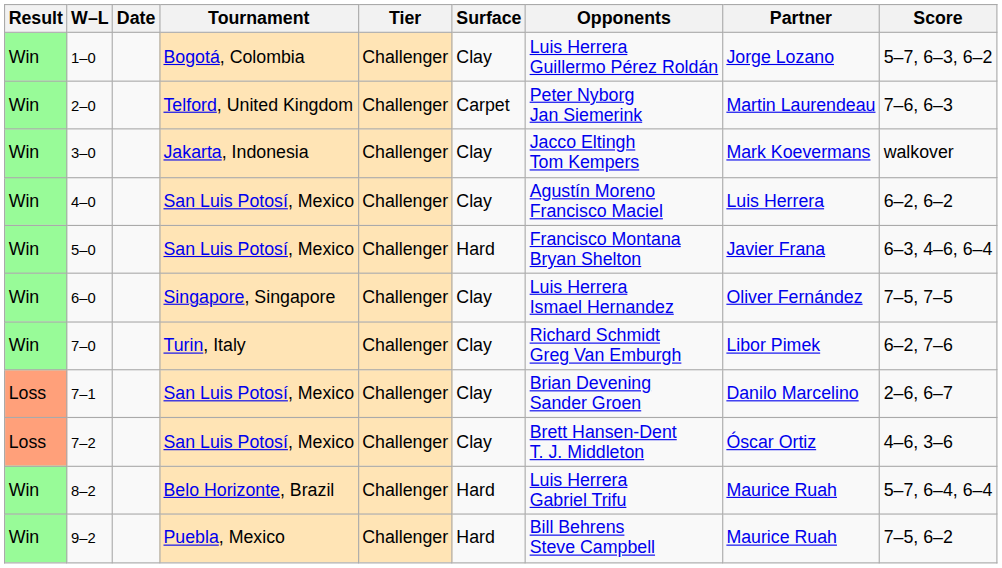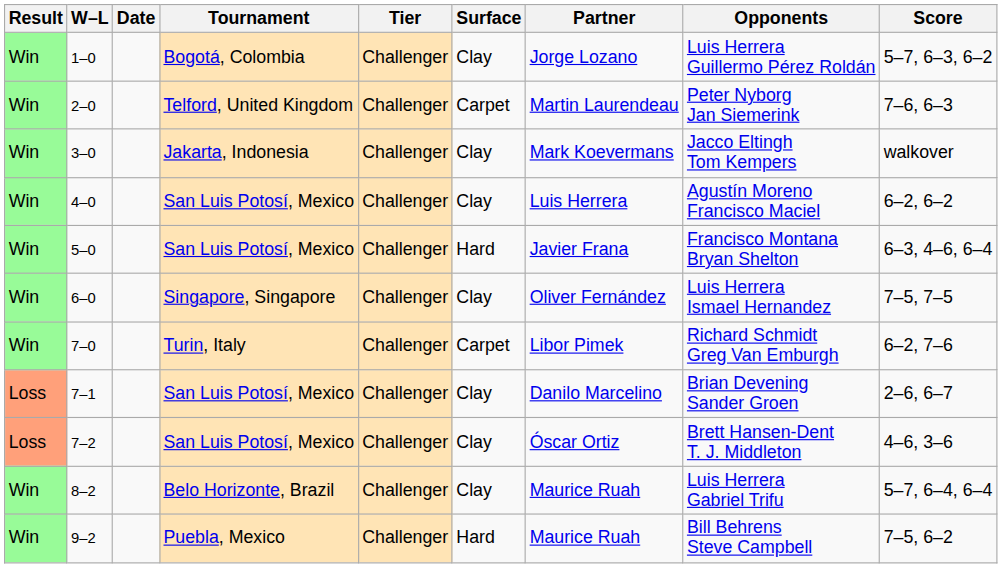 <table class="sortable wikitable">
 <tr>
 <th>Result</th>
 <th class="unsortable">W–L</th>
 <th>Date</th>
 <th>Tournament</th>
 <th>Tier</th>
 <th>Surface</th>
+<th>Partner</th>
 <th>Opponents</th>
-<th>Partner</th>
 <th class="unsortable">Score</th>
 </tr>
 <tr>
 <td style="background:#98fb98;">Win</td>
 <td><small>1–0</small></td>
 <td></td>
 <td style="background:moccasin;"><a href='#'>Bogotá</a>, Colombia</td>
 <td style="background:moccasin;">Challenger</td>
 <td>Clay</td>
+<td> <a href='#'>Jorge Lozano</a></td>
 <td> <a href='#'>Luis Herrera</a> <br>  <a href='#'>Guillermo Pérez Roldán</a></td>
-<td> <a href='#'>Jorge Lozano</a></td>
 <td>5–7, 6–3, 6–2</td>
 </tr>
 <tr>
 <td style="background:#98fb98;">Win</td>
 <td><small>2–0</small></td>
 <td></td>
 <td style="background:moccasin;"><a href='#'>Telford</a>, United Kingdom</td>
 <td style="background:moccasin;">Challenger</td>
 <td>Carpet</td>
+<td> <a href='#'>Martin Laurendeau</a></td>
 <td> <a href='#'>Peter Nyborg</a> <br>  <a href='#'>Jan Siemerink</a></td>
-<td> <a href='#'>Martin Laurendeau</a></td>
 <td>7–6, 6–3</td>
 </tr>
 <tr>
 <td style="background:#98fb98;">Win</td>
 <td><small>3–0</small></td>
 <td></td>
 <td style="background:moccasin;"><a href='#'>Jakarta</a>, Indonesia</td>
 <td style="background:moccasin;">Challenger</td>
 <td>Clay</td>
+<td> <a href='#'>Mark Koevermans</a></td>
 <td> <a href='#'>Jacco Eltingh</a> <br>  <a href='#'>Tom Kempers</a></td>
-<td> <a href='#'>Mark Koevermans</a></td>
 <td>walkover</td>
 </tr>
 <tr>
 <td style="background:#98fb98;">Win</td>
 <td><small>4–0</small></td>
 <td></td>
 <td style="background:moccasin;"><a href='#'>San Luis Potosí</a>, Mexico</td>
 <td style="background:moccasin;">Challenger</td>
 <td>Clay</td>
+<td> <a href='#'>Luis Herrera</a></td>
 <td> <a href='#'>Agustín Moreno</a> <br>  <a href='#'>Francisco Maciel</a></td>
-<td> <a href='#'>Luis Herrera</a></td>
 <td>6–2, 6–2</td>
 </tr>
 <tr>
 <td style="background:#98fb98;">Win</td>
 <td><small>5–0</small></td>
 <td></td>
 <td style="background:moccasin;"><a href='#'>San Luis Potosí</a>, Mexico</td>
 <td style="background:moccasin;">Challenger</td>
 <td>Hard</td>
+<td> <a href='#'>Javier Frana</a></td>
 <td> <a href='#'>Francisco Montana</a> <br>  <a href='#'>Bryan Shelton</a></td>
-<td> <a href='#'>Javier Frana</a></td>
 <td>6–3, 4–6, 6–4</td>
 </tr>
 <tr>
 <td style="background:#98fb98;">Win</td>
 <td><small>6–0</small></td>
 <td></td>
 <td style="background:moccasin;"><a href='#'>Singapore</a>, Singapore</td>
 <td style="background:moccasin;">Challenger</td>
 <td>Clay</td>
+<td> <a href='#'>Oliver Fernández</a></td>
 <td> <a href='#'>Luis Herrera</a> <br>  <a href='#'>Ismael Hernandez</a></td>
-<td> <a href='#'>Oliver Fernández</a></td>
 <td>7–5, 7–5</td>
 </tr>
 <tr>
 <td style="background:#98fb98;">Win</td>
 <td><small>7–0</small></td>
 <td></td>
 <td style="background:moccasin;"><a href='#'>Turin</a>, Italy</td>
 <td style="background:moccasin;">Challenger</td>
-<td>Clay</td>
+<td>Carpet</td>
+<td> <a href='#'>Libor Pimek</a></td>
 <td> <a href='#'>Richard Schmidt</a> <br>  <a href='#'>Greg Van Emburgh</a></td>
-<td> <a href='#'>Libor Pimek</a></td>
 <td>6–2, 7–6</td>
 </tr>
 <tr>
 <td style="background:#ffa07a;">Loss</td>
 <td><small>7–1</small></td>
 <td></td>
 <td style="background:moccasin;"><a href='#'>San Luis Potosí</a>, Mexico</td>
 <td style="background:moccasin;">Challenger</td>
 <td>Clay</td>
+<td> <a href='#'>Danilo Marcelino</a></td>
 <td> <a href='#'>Brian Devening</a> <br>  <a href='#'>Sander Groen</a></td>
-<td> <a href='#'>Danilo Marcelino</a></td>
 <td>2–6, 6–7</td>
 </tr>
 <tr>
 <td style="background:#ffa07a;">Loss</td>
 <td><small>7–2</small></td>
 <td></td>
 <td style="background:moccasin;"><a href='#'>San Luis Potosí</a>, Mexico</td>
 <td style="background:moccasin;">Challenger</td>
 <td>Clay</td>
+<td> <a href='#'>Óscar Ortiz</a></td>
 <td> <a href='#'>Brett Hansen-Dent</a> <br>  <a href='#'>T. J. Middleton</a></td>
-<td> <a href='#'>Óscar Ortiz</a></td>
 <td>4–6, 3–6</td>
 </tr>
 <tr>
 <td style="background:#98fb98;">Win</td>
 <td><small>8–2</small></td>
 <td></td>
 <td style="background:moccasin;"><a href='#'>Belo Horizonte</a>, Brazil</td>
 <td style="background:moccasin;">Challenger</td>
-<td>Hard</td>
+<td>Clay</td>
+<td> <a href='#'>Maurice Ruah</a></td>
 <td> <a href='#'>Luis Herrera</a> <br>  <a href='#'>Gabriel Trifu</a></td>
-<td> <a href='#'>Maurice Ruah</a></td>
 <td>5–7, 6–4, 6–4</td>
 </tr>
 <tr>
 <td style="background:#98fb98;">Win</td>
 <td><small>9–2</small></td>
 <td></td>
 <td style="background:moccasin;"><a href='#'>Puebla</a>, Mexico</td>
 <td style="background:moccasin;">Challenger</td>
 <td>Hard</td>
+<td> <a href='#'>Maurice Ruah</a></td>
 <td> <a href='#'>Bill Behrens</a> <br>  <a href='#'>Steve Campbell</a></td>
-<td> <a href='#'>Maurice Ruah</a></td>
 <td>7–5, 6–2</td>
 </tr>
 </table>
